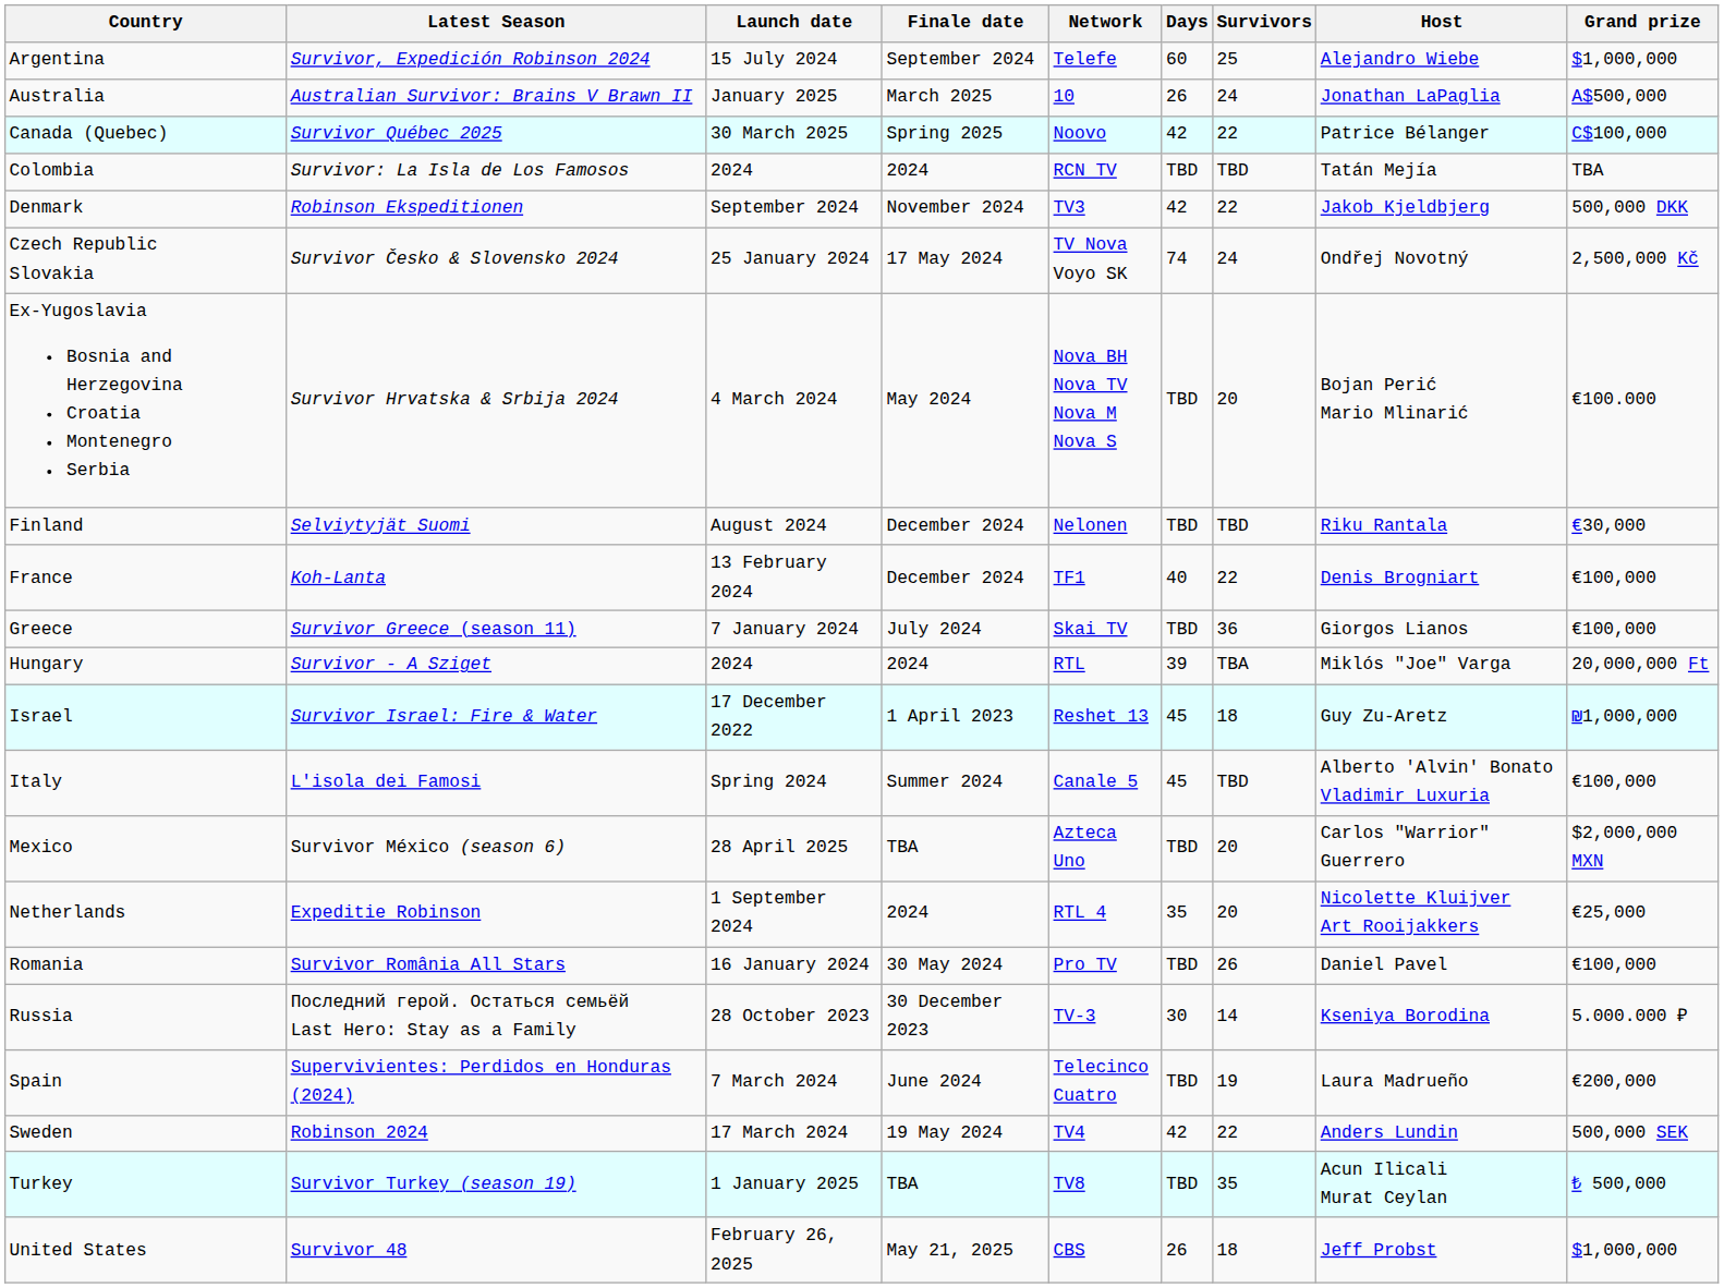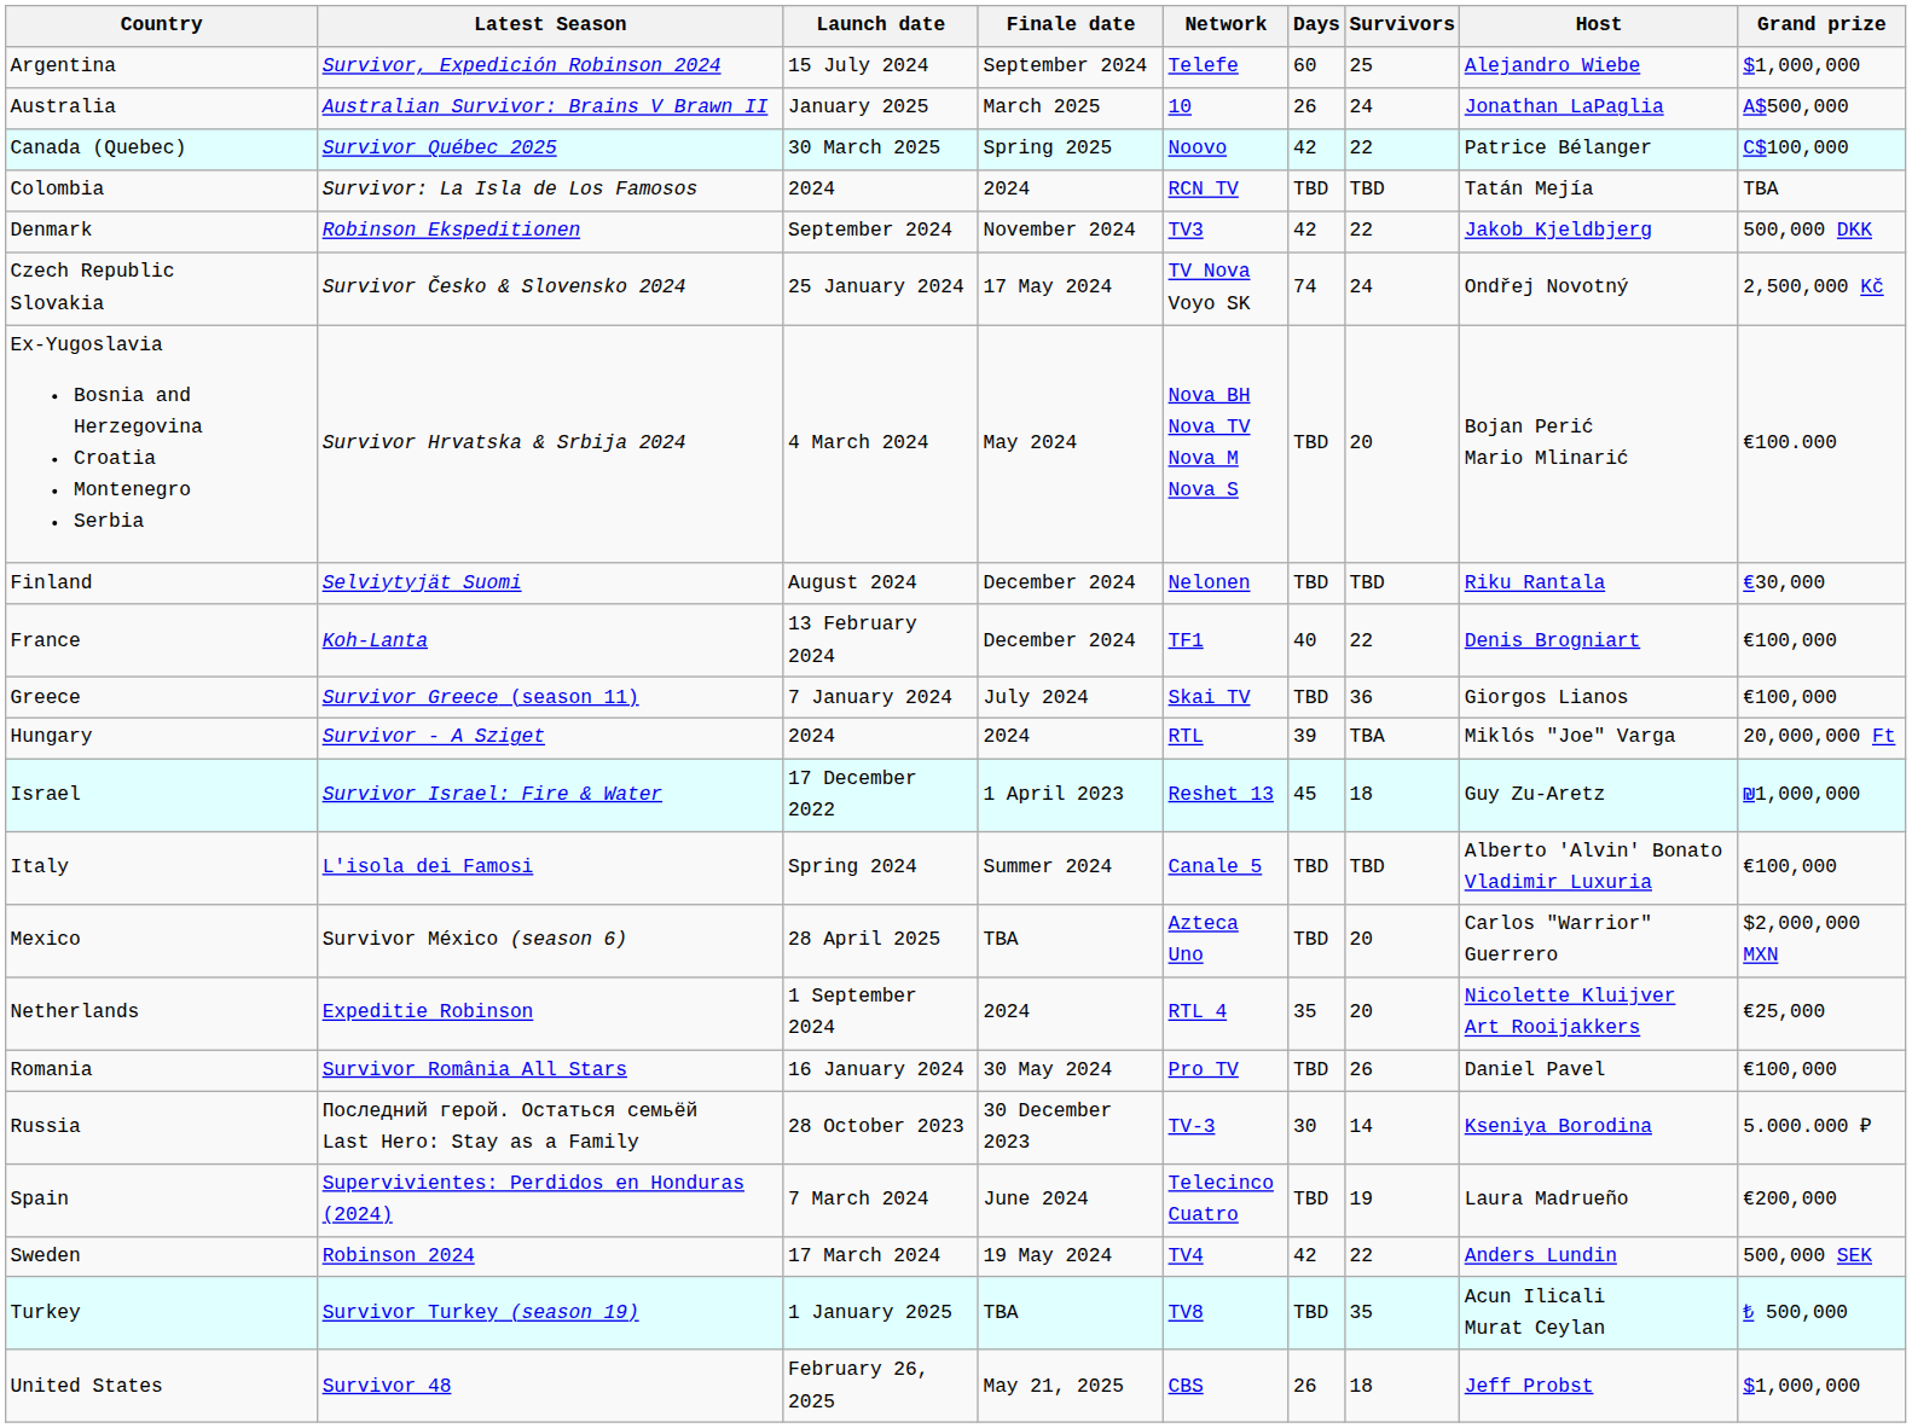 <table class="wikitable" style="text-align:left; width: 95%; font-size:95%; line-height:20px;">
 <tr>
 <th>Country</th>
 <th>Latest Season</th>
 <th>Launch date</th>
 <th>Finale date</th>
 <th>Network</th>
 <th>Days</th>
 <th>Survivors</th>
 <th>Host</th>
 <th>Grand prize</th>
 </tr>
 <tr>
 <td>Argentina</td>
 <td><em><a href='#'>Survivor, Expedición Robinson 2024</a></em></td>
 <td>15 July 2024</td>
 <td>September 2024</td>
 <td><a href='#'>Telefe</a></td>
 <td>60</td>
 <td>25</td>
 <td><a href='#'>Alejandro Wiebe</a></td>
 <td><a href='#'>$</a>1,000,000</td>
 </tr>
 <tr>
 <td>Australia</td>
 <td><em><a href='#'>Australian Survivor: Brains V Brawn II</a></em></td>
 <td>January 2025</td>
 <td>March 2025</td>
 <td><a href='#'>10</a></td>
 <td>26</td>
 <td>24</td>
 <td><a href='#'>Jonathan LaPaglia</a></td>
 <td><a href='#'>A$</a>500,000</td>
 </tr>
 <tr style="background:#e0ffff;" |>
 <td>Canada (Quebec)</td>
 <td><em><a href='#'>Survivor Québec 2025</a></em></td>
 <td>30 March 2025</td>
 <td>Spring 2025</td>
 <td><a href='#'>Noovo</a></td>
 <td>42</td>
 <td>22</td>
 <td>Patrice Bélanger</td>
 <td><a href='#'>C$</a>100,000</td>
 </tr>
 <tr>
 <td>Colombia</td>
 <td><em>Survivor: La Isla de Los Famosos</em></td>
 <td>2024</td>
 <td>2024</td>
 <td><a href='#'>RCN TV</a></td>
 <td>TBD</td>
 <td>TBD</td>
 <td>Tatán Mejía</td>
 <td>TBA</td>
 </tr>
 <tr>
 <td>Denmark</td>
 <td><em><a href='#'>Robinson Ekspeditionen</a></em></td>
 <td>September 2024</td>
 <td>November 2024</td>
 <td><a href='#'>TV3</a></td>
 <td>42</td>
 <td>22</td>
 <td><a href='#'>Jakob Kjeldbjerg</a></td>
 <td>500,000 <a href='#'>DKK</a></td>
 </tr>
 <tr>
 <td>Czech Republic<br>Slovakia</td>
 <td><em>Survivor Česko & Slovensko 2024</em></td>
 <td>25 January 2024</td>
 <td>17 May 2024</td>
 <td><a href='#'>TV Nova</a><br>Voyo SK</td>
 <td>74</td>
 <td>24</td>
 <td>Ondřej Novotný</td>
 <td>2,500,000 <a href='#'>Kč</a></td>
 </tr>
 <tr>
 <td>Ex-Yugoslavia<br><ul><li>Bosnia and Herzegovina</li><li>Croatia</li><li>Montenegro</li><li>Serbia</li></ul></td>
 <td><em>Survivor Hrvatska & Srbija 2024</em></td>
 <td>4 March 2024</td>
 <td>May 2024</td>
 <td><a href='#'>Nova BH</a><br><a href='#'>Nova TV</a><br><a href='#'>Nova M</a><br><a href='#'>Nova S</a></td>
 <td>TBD</td>
 <td>20</td>
 <td>Bojan Perić<br>Mario Mlinarić</td>
 <td>€100.000</td>
 </tr>
 <tr>
 <td>Finland</td>
 <td><em><a href='#'>Selviytyjät Suomi</a></em></td>
 <td>August 2024</td>
 <td>December 2024</td>
 <td><a href='#'>Nelonen</a></td>
 <td>TBD</td>
 <td>TBD</td>
 <td><a href='#'>Riku Rantala</a></td>
 <td><a href='#'>€</a>30,000</td>
 </tr>
 <tr>
 <td>France</td>
 <td><em><a href='#'>Koh-Lanta</a></em></td>
 <td>13 February 2024</td>
 <td>December 2024</td>
 <td><a href='#'>TF1</a></td>
 <td>40</td>
 <td>22</td>
 <td><a href='#'>Denis Brogniart</a></td>
 <td>€100,000</td>
 </tr>
 <tr>
 <td>Greece</td>
 <td><a href='#'><em>Survivor Greece</em> (season 11)</a></td>
 <td>7 January 2024</td>
 <td>July 2024</td>
 <td><a href='#'>Skai TV</a></td>
 <td>TBD</td>
 <td>36</td>
 <td>Giorgos Lianos</td>
 <td>€100,000</td>
 </tr>
 <tr>
 <td>Hungary</td>
 <td><em><a href='#'>Survivor - A Sziget</a></em></td>
 <td>2024</td>
 <td>2024</td>
 <td><a href='#'>RTL</a></td>
 <td>39</td>
 <td>TBA</td>
 <td>Miklós "Joe" Varga</td>
 <td>20,000,000 <a href='#'>Ft</a></td>
 </tr>
 <tr style="background:#e0ffff;" |>
 <td>Israel</td>
 <td><a href='#'><em>Survivor Israel: Fire & Water</a></td>
 <td>17 December 2022</td>
 <td>1 April 2023</td>
 <td><a href='#'>Reshet 13</a></td>
 <td>45</td>
 <td>18</td>
 <td>Guy Zu-Aretz</td>
 <td><a href='#'>₪</a>1,000,000</td>
 </tr>
 <tr>
 <td>Italy</td>
 <td></em><a href='#'>L'isola dei Famosi</a><em></td>
 <td>Spring 2024</td>
 <td>Summer 2024</td>
 <td><a href='#'>Canale 5</a></td>
-<td>45</td>
+<td>TBD</td>
 <td>TBD</td>
 <td>Alberto 'Alvin' Bonato<br><a href='#'>Vladimir Luxuria</a></td>
 <td>€100,000</td>
 </tr>
 <tr>
 <td>Mexico</td>
 <td></em>Survivor México<em> (season 6)</td>
 <td>28 April 2025</td>
 <td>TBA</td>
 <td><a href='#'>Azteca Uno</a></td>
 <td>TBD</td>
 <td>20</td>
 <td>Carlos "Warrior" Guerrero</td>
 <td>$2,000,000 <a href='#'>MXN</a></td>
 </tr>
 <tr>
 <td>Netherlands</td>
 <td></em><a href='#'>Expeditie Robinson</a><em></td>
 <td>1 September 2024</td>
 <td>2024</td>
 <td><a href='#'>RTL 4</a></td>
 <td>35</td>
 <td>20</td>
 <td><a href='#'>Nicolette Kluijver</a><br><a href='#'>Art Rooijakkers</a></td>
 <td>€25,000</td>
 </tr>
 <tr>
 <td>Romania</td>
 <td></em><a href='#'>Survivor România All Stars</a><em></td>
 <td>16 January 2024</td>
 <td>30 May 2024</td>
 <td><a href='#'>Pro TV</a></td>
 <td>TBD</td>
 <td>26</td>
 <td>Daniel Pavel</td>
 <td>€100,000</td>
 </tr>
 <tr>
 <td>Russia</td>
 <td></em>Последний герой. Остаться семьёй<em><br></em>Last Hero: Stay as a Family<em></td>
 <td>28 October 2023</td>
 <td>30 December 2023</td>
 <td><a href='#'>TV-3</a></td>
 <td>30</td>
 <td>14</td>
 <td><a href='#'>Kseniya Borodina</a></td>
 <td>5.000.000 ₽</td>
 </tr>
 <tr>
 <td>Spain</td>
 <td></em><a href='#'>Supervivientes: Perdidos en Honduras (2024)</a><em></td>
 <td>7 March 2024</td>
 <td>June 2024</td>
 <td><a href='#'>Telecinco</a><br><a href='#'>Cuatro</a></td>
 <td>TBD</td>
 <td>19</td>
 <td>Laura Madrueño</td>
 <td>€200,000</td>
 </tr>
 <tr>
 <td>Sweden</td>
 <td></em><a href='#'>Robinson 2024</a><em></td>
 <td>17 March 2024</td>
 <td>19 May 2024</td>
 <td><a href='#'>TV4</a></td>
 <td>42</td>
 <td>22</td>
 <td><a href='#'>Anders Lundin</a></td>
 <td>500,000 <a href='#'>SEK</a></td>
 </tr>
 <tr style="background:#e0ffff;" |>
 <td>Turkey</td>
 <td><a href='#'></em>Survivor Turkey<em> (season 19)</a></td>
 <td>1 January 2025</td>
 <td>TBA</td>
 <td><a href='#'>TV8</a></td>
 <td>TBD</td>
 <td>35</td>
 <td>Acun Ilicali<br>Murat Ceylan</td>
 <td><a href='#'>₺</a> 500,000</td>
 </tr>
 <tr>
 <td>United States</td>
 <td></em><a href='#'>Survivor 48</a><em></td>
 <td>February 26, 2025</td>
 <td>May 21, 2025</td>
 <td><a href='#'>CBS</a></td>
 <td>26</td>
 <td>18</td>
 <td><a href='#'>Jeff Probst</a></td>
 <td><a href='#'>$</a>1,000,000</td>
 </tr>
 </table>
